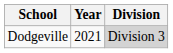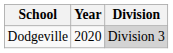 <table class="wikitable">
 <tr>
 <th>School</th>
 <th>Year</th>
 <th>Division</th>
 </tr>
 <tr>
 <td>Dodgeville</td>
-<td>2021</td>
+<td>2020</td>
 <td style="background: lightgrey;">Division 3</td>
 </tr>
 </table>
